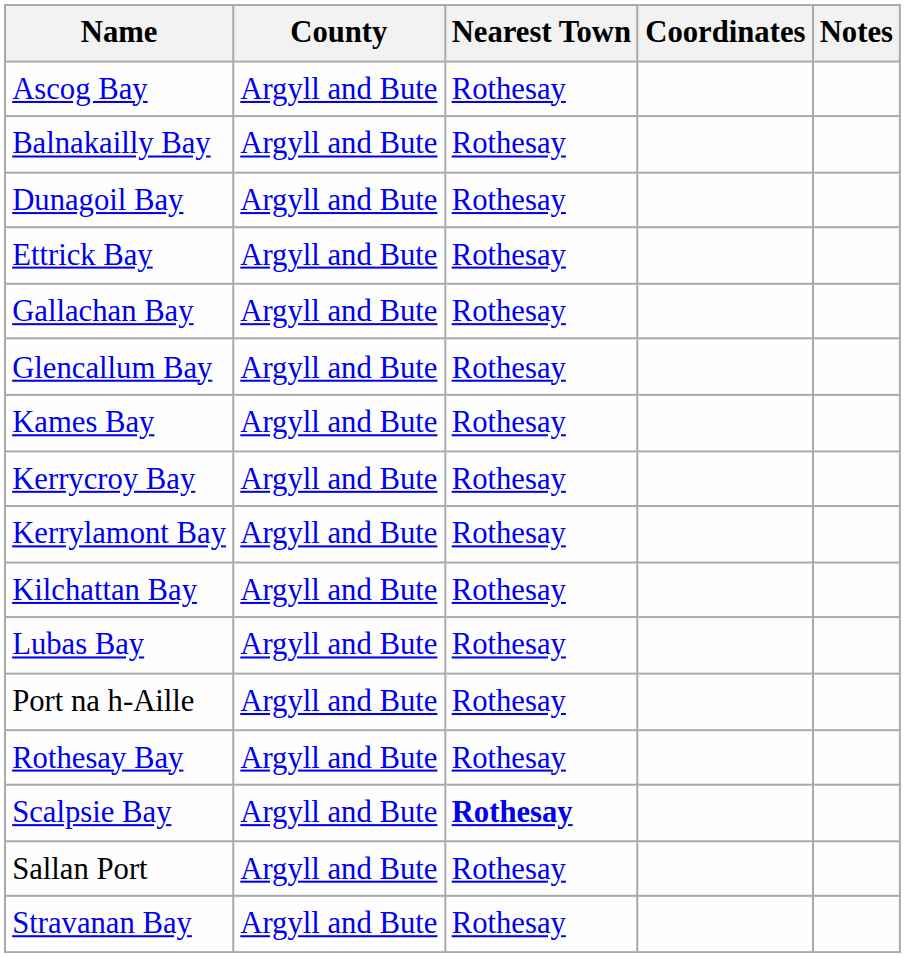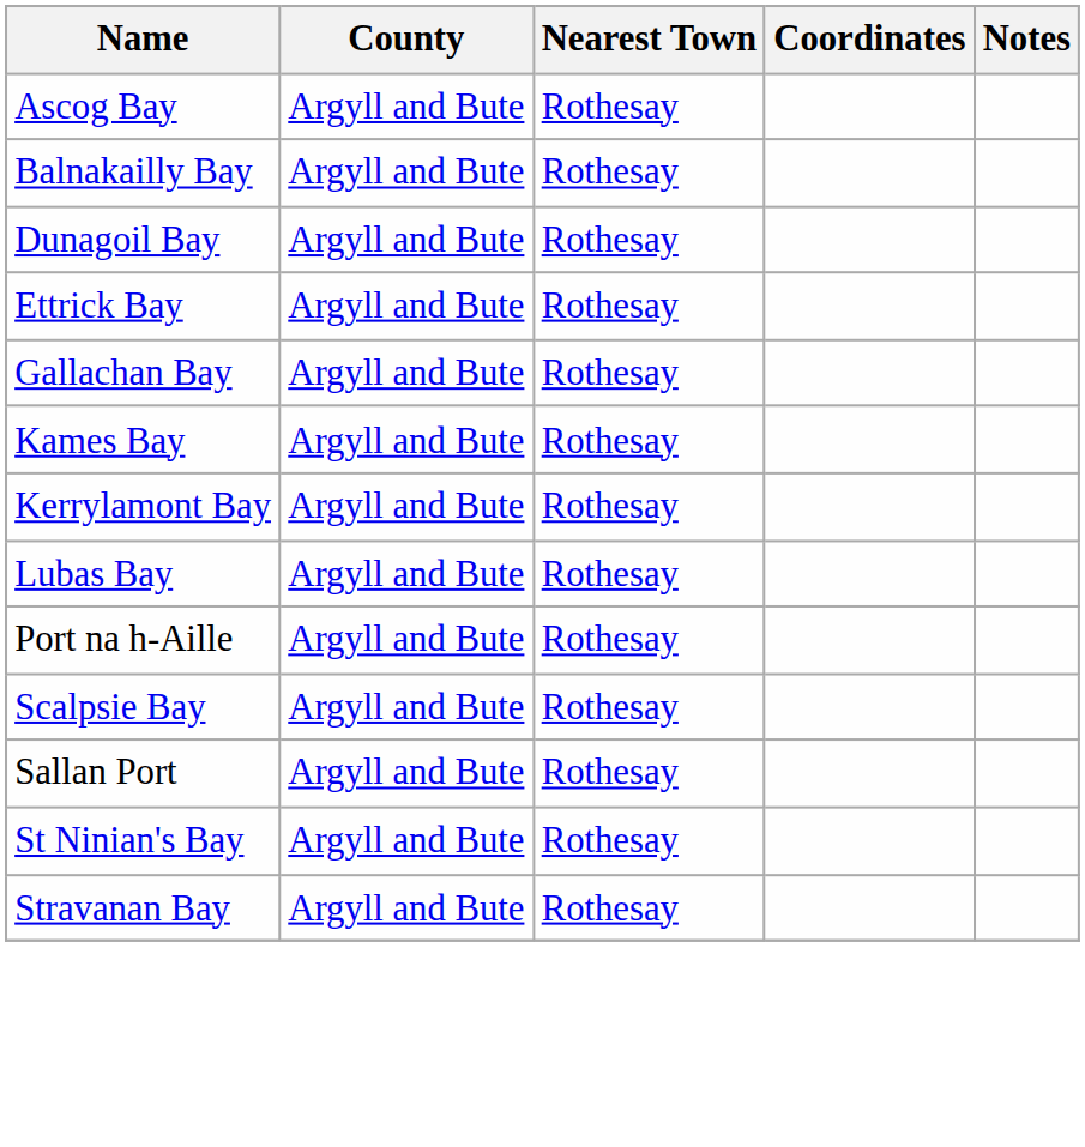 <table class="wikitable sortable" style="table-layout:fixed;background-color:#FEFEFE;font-size:95%;padding:0.30em;line-height:1.35em;">
 <tr>
 <th scope="col">Name</th>
 <th scope="col">County</th>
 <th scope="col">Nearest Town</th>
 <th scope="col" data-sort-type="number">Coordinates</th>
 <th scope="col">Notes</th>
 </tr>
 <tr>
 <td><a href='#'>Ascog Bay</a></td>
 <td><a href='#'>Argyll and Bute</a></td>
 <td><a href='#'>Rothesay</a></td>
 <td></td>
 <td></td>
 </tr>
 <tr>
 <td><a href='#'>Balnakailly Bay</a></td>
 <td><a href='#'>Argyll and Bute</a></td>
 <td><a href='#'>Rothesay</a></td>
 <td></td>
 <td></td>
 </tr>
 <tr>
 <td><a href='#'>Dunagoil Bay</a></td>
 <td><a href='#'>Argyll and Bute</a></td>
 <td><a href='#'>Rothesay</a></td>
 <td></td>
 <td></td>
 </tr>
 <tr>
 <td><a href='#'>Ettrick Bay</a></td>
 <td><a href='#'>Argyll and Bute</a></td>
 <td><a href='#'>Rothesay</a></td>
 <td></td>
 <td></td>
 </tr>
 <tr>
 <td><a href='#'>Gallachan Bay</a></td>
 <td><a href='#'>Argyll and Bute</a></td>
 <td><a href='#'>Rothesay</a></td>
 <td></td>
 <td></td>
 </tr>
 <tr>
-<td><a href='#'>Glencallum Bay</a></td>
-<td><a href='#'>Argyll and Bute</a></td>
-<td><a href='#'>Rothesay</a></td>
-<td></td>
-<td></td>
-</tr>
-<tr>
 <td><a href='#'>Kames Bay</a></td>
 <td><a href='#'>Argyll and Bute</a></td>
 <td><a href='#'>Rothesay</a></td>
 <td></td>
 <td></td>
 </tr>
 <tr>
-<td><a href='#'>Kerrycroy Bay</a></td>
-<td><a href='#'>Argyll and Bute</a></td>
-<td><a href='#'>Rothesay</a></td>
-<td></td>
-<td></td>
-</tr>
-<tr>
 <td><a href='#'>Kerrylamont Bay</a></td>
-<td><a href='#'>Argyll and Bute</a></td>
-<td><a href='#'>Rothesay</a></td>
-<td></td>
-<td></td>
-</tr>
-<tr>
-<td><a href='#'>Kilchattan Bay</a></td>
 <td><a href='#'>Argyll and Bute</a></td>
 <td><a href='#'>Rothesay</a></td>
 <td></td>
 <td></td>
 </tr>
 <tr>
 <td><a href='#'>Lubas Bay</a></td>
 <td><a href='#'>Argyll and Bute</a></td>
 <td><a href='#'>Rothesay</a></td>
 <td></td>
 <td></td>
 </tr>
 <tr>
 <td>Port na h-Aille</td>
 <td><a href='#'>Argyll and Bute</a></td>
 <td><a href='#'>Rothesay</a></td>
 <td></td>
 <td></td>
 </tr>
 <tr>
-<td><a href='#'>Rothesay Bay</a></td>
+<td><a href='#'>Scalpsie Bay</a></td>
 <td><a href='#'>Argyll and Bute</a></td>
 <td><a href='#'>Rothesay</a></td>
 <td></td>
 <td></td>
 </tr>
 <tr>
-<td><a href='#'>Scalpsie Bay</a></td>
+<td>Sallan Port</td>
 <td><a href='#'>Argyll and Bute</a></td>
-<td><strong><a href='#'>Rothesay</a></strong></td>
+<td><a href='#'>Rothesay</a></td>
 <td></td>
 <td></td>
 </tr>
 <tr>
-<td>Sallan Port</td>
+<td><a href='#'>St Ninian's Bay</a></td>
 <td><a href='#'>Argyll and Bute</a></td>
 <td><a href='#'>Rothesay</a></td>
 <td></td>
 <td></td>
 </tr>
 <tr>
 <td><a href='#'>Stravanan Bay</a></td>
 <td><a href='#'>Argyll and Bute</a></td>
 <td><a href='#'>Rothesay</a></td>
 <td></td>
 <td></td>
 </tr>
 <tr>
 </tr>
 </table>
